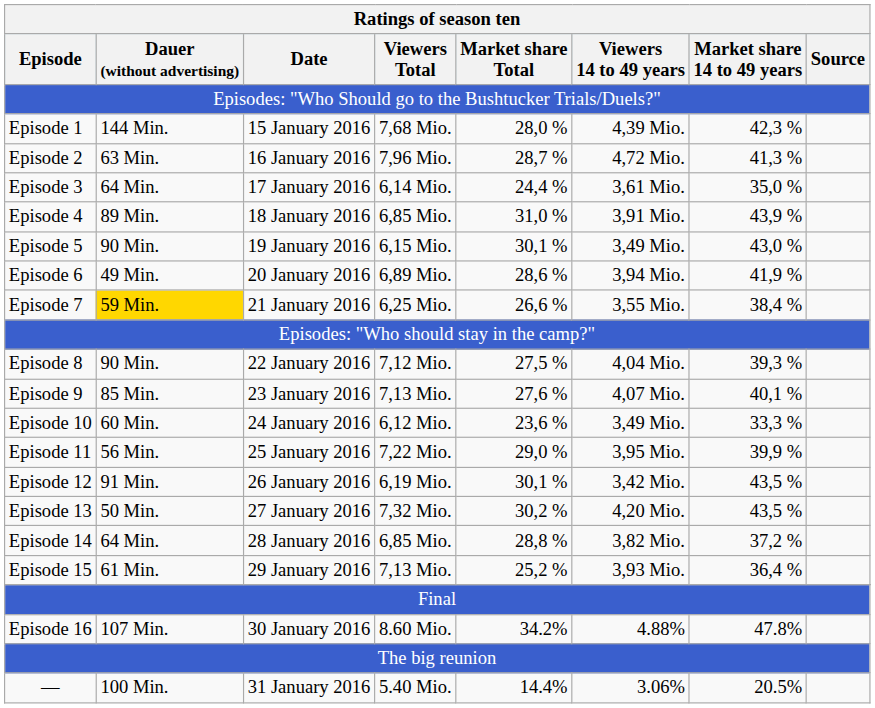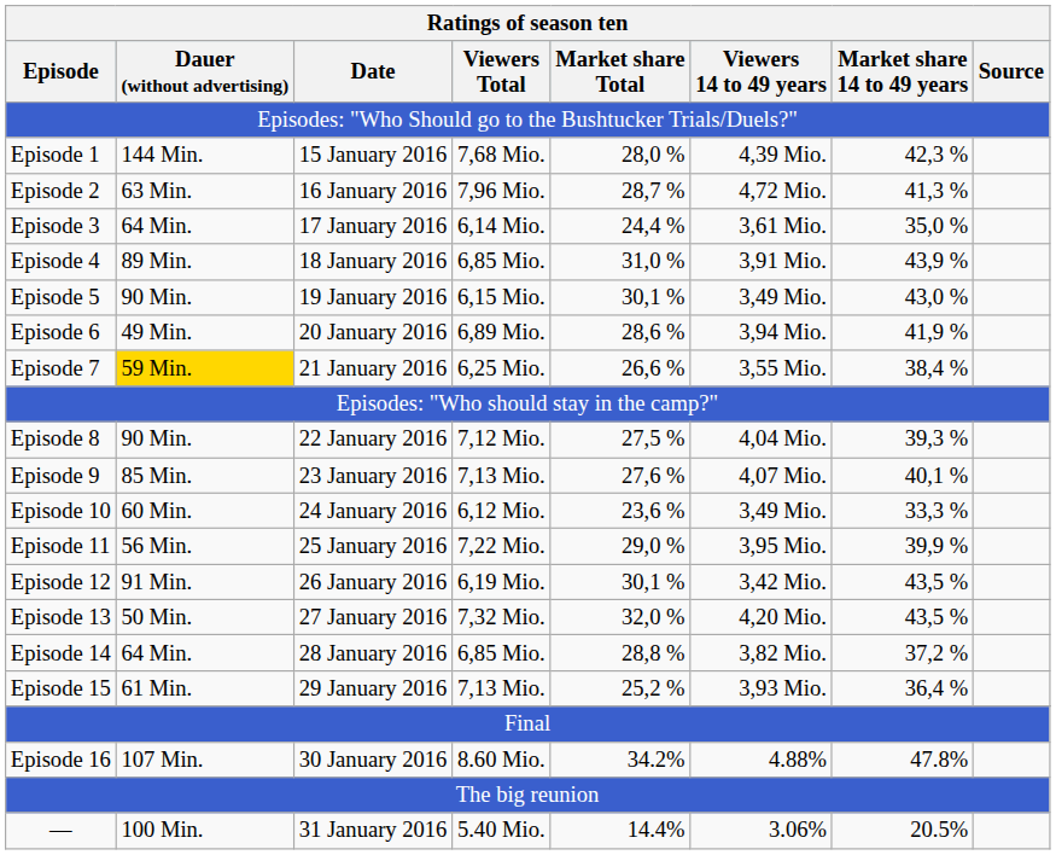 <table class="wikitable">
 <tr>
 <th colspan=8>Ratings of season ten</th>
 </tr>
 <tr bgcolor="#add8e6">
 <th>Episode</th>
 <th>Dauer <br><small>(without advertising)</small></th>
 <th>Date</th>
 <th>Viewers<br>Total</th>
 <th>Market share<br>Total</th>
 <th>Viewers<br>14 to 49 years</th>
 <th>Market share<br>14 to 49 years</th>
 <th>Source</th>
 </tr>
 <tr align="center">
 <td colspan="8" style="background-color:#3A5FCD; color:white">Episodes: "Who Should go to the Bushtucker Trials/Duels?"</td>
 </tr>
 <tr>
 <td>Episode 1</td>
 <td>144 Min.</td>
 <td>15 January 2016</td>
 <td align="right">7,68 Mio.</td>
 <td align="right">28,0 %</td>
 <td align="right">4,39 Mio.</td>
 <td align="right">42,3 %</td>
 <td></td>
 </tr>
 <tr>
 <td>Episode 2</td>
 <td>63 Min.</td>
 <td>16 January 2016</td>
 <td align="right">7,96 Mio.</td>
 <td align="right">28,7 %</td>
 <td align="right">4,72 Mio.</td>
 <td align="right">41,3 %</td>
 <td></td>
 </tr>
 <tr>
 <td>Episode 3</td>
 <td>64 Min.</td>
 <td>17 January 2016</td>
 <td align="right">6,14 Mio.</td>
 <td align="right">24,4 %</td>
 <td align="right">3,61 Mio.</td>
 <td align="right">35,0 %</td>
 <td></td>
 </tr>
 <tr>
 <td>Episode 4</td>
 <td>89 Min.</td>
 <td>18 January 2016</td>
 <td align="right">6,85 Mio.</td>
 <td align="right">31,0 %</td>
 <td align="right">3,91 Mio.</td>
 <td align="right">43,9 %</td>
 <td></td>
 </tr>
 <tr>
 <td>Episode 5</td>
 <td>90 Min.</td>
 <td>19 January 2016</td>
 <td align="right">6,15 Mio.</td>
 <td align="right">30,1 %</td>
 <td align="right">3,49 Mio.</td>
 <td align="right">43,0 %</td>
 <td></td>
 </tr>
 <tr>
 <td>Episode 6</td>
 <td>49 Min.</td>
 <td>20 January 2016</td>
 <td align="right">6,89 Mio.</td>
 <td align="right">28,6 %</td>
 <td align="right">3,94 Mio.</td>
 <td align="right">41,9 %</td>
 <td></td>
 </tr>
 <tr>
 <td>Episode 7</td>
 <td style="background: gold;">59 Min.</td>
 <td>21 January 2016</td>
 <td align="right">6,25 Mio.</td>
 <td align="right">26,6 %</td>
 <td align="right">3,55 Mio.</td>
 <td align="right">38,4 %</td>
 <td></td>
 </tr>
 <tr align="center">
 <td colspan="8" style="background-color:#3A5FCD; color:white">Episodes: "Who should stay in the camp?"</td>
 </tr>
 <tr>
 <td>Episode 8</td>
 <td>90 Min.</td>
 <td>22 January 2016</td>
 <td align="right">7,12 Mio.</td>
 <td align="right">27,5 %</td>
 <td align="right">4,04 Mio.</td>
 <td align="right">39,3 %</td>
 <td></td>
 </tr>
 <tr>
 <td>Episode 9</td>
 <td>85 Min.</td>
 <td>23 January 2016</td>
 <td align="right">7,13 Mio.</td>
 <td align="right">27,6 %</td>
 <td align="right">4,07 Mio.</td>
 <td align="right">40,1 %</td>
 <td></td>
 </tr>
 <tr>
 <td>Episode 10</td>
 <td>60 Min.</td>
 <td>24 January 2016</td>
 <td align="right">6,12 Mio.</td>
 <td align="right">23,6 %</td>
 <td align="right">3,49 Mio.</td>
 <td align="right">33,3 %</td>
 <td></td>
 </tr>
 <tr>
 <td>Episode 11</td>
 <td>56 Min.</td>
 <td>25 January 2016</td>
 <td align="right">7,22 Mio.</td>
 <td align="right">29,0 %</td>
 <td align="right">3,95 Mio.</td>
 <td align="right">39,9 %</td>
 <td></td>
 </tr>
 <tr>
 <td>Episode 12</td>
 <td>91 Min.</td>
 <td>26 January 2016</td>
 <td align="right">6,19 Mio.</td>
 <td align="right">30,1 %</td>
 <td align="right">3,42 Mio.</td>
 <td align="right">43,5 %</td>
 <td></td>
 </tr>
 <tr>
 <td>Episode 13</td>
 <td>50 Min.</td>
 <td>27 January 2016</td>
 <td align="right">7,32 Mio.</td>
-<td align="right">30,2 %</td>
+<td align="right">32,0 %</td>
 <td align="right">4,20 Mio.</td>
 <td align="right">43,5 %</td>
 <td></td>
 </tr>
 <tr>
 <td>Episode 14</td>
 <td>64 Min.</td>
 <td>28 January 2016</td>
 <td align="right">6,85 Mio.</td>
 <td align="right">28,8 %</td>
 <td align="right">3,82 Mio.</td>
 <td align="right">37,2 %</td>
 <td></td>
 </tr>
 <tr>
 <td>Episode 15</td>
 <td>61 Min.</td>
 <td>29 January 2016</td>
 <td align="right">7,13 Mio.</td>
 <td align="right">25,2 %</td>
 <td align="right">3,93 Mio.</td>
 <td align="right">36,4 %</td>
 <td></td>
 </tr>
 <tr>
 </tr>
 <tr align="center">
 <td colspan="8" style="background-color:#3A5FCD; color:white">Final</td>
 </tr>
 <tr>
 <td>Episode 16</td>
 <td>107 Min.</td>
 <td>30 January 2016</td>
 <td align="right">8.60 Mio.</td>
 <td align="right">34.2%</td>
 <td align="right">4.88%</td>
 <td align="right">47.8%</td>
 <td></td>
 </tr>
 <tr align="center">
 <td colspan="8" style="background-color:#3A5FCD; color:white">The big reunion</td>
 </tr>
 <tr>
 <td align="center">—</td>
 <td>100 Min.</td>
 <td>31 January 2016</td>
 <td align="right">5.40 Mio.</td>
 <td align="right">14.4%</td>
 <td align="right">3.06%</td>
 <td align="right">20.5%</td>
 <td></td>
 </tr>
 </table>
